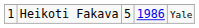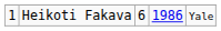 <table class="wikitable">
 <tr>
 </tr>
 <tr>
 <td>1</td>
 <td>Heikoti Fakava</td>
-<td>5</td>
+<td>6</td>
 <td><a href='#'>1986</a></td>
 <td style="font-size:80%;">Yale</td>
 </tr>
 </table>
